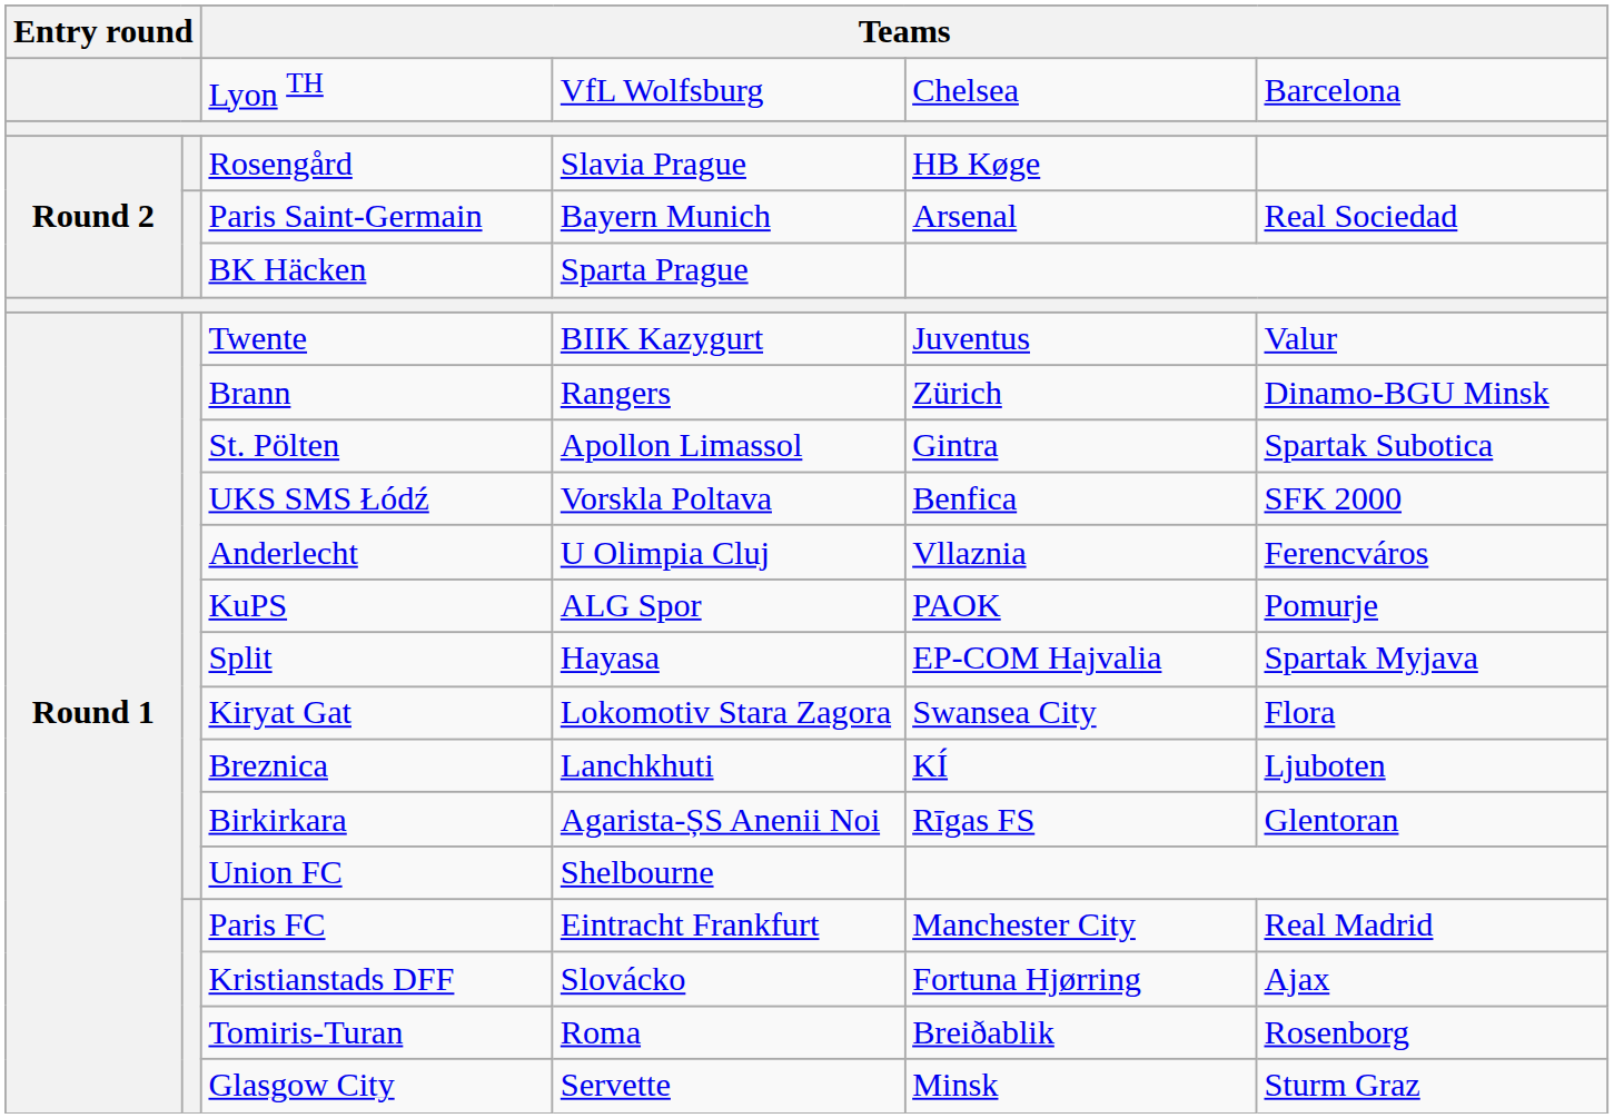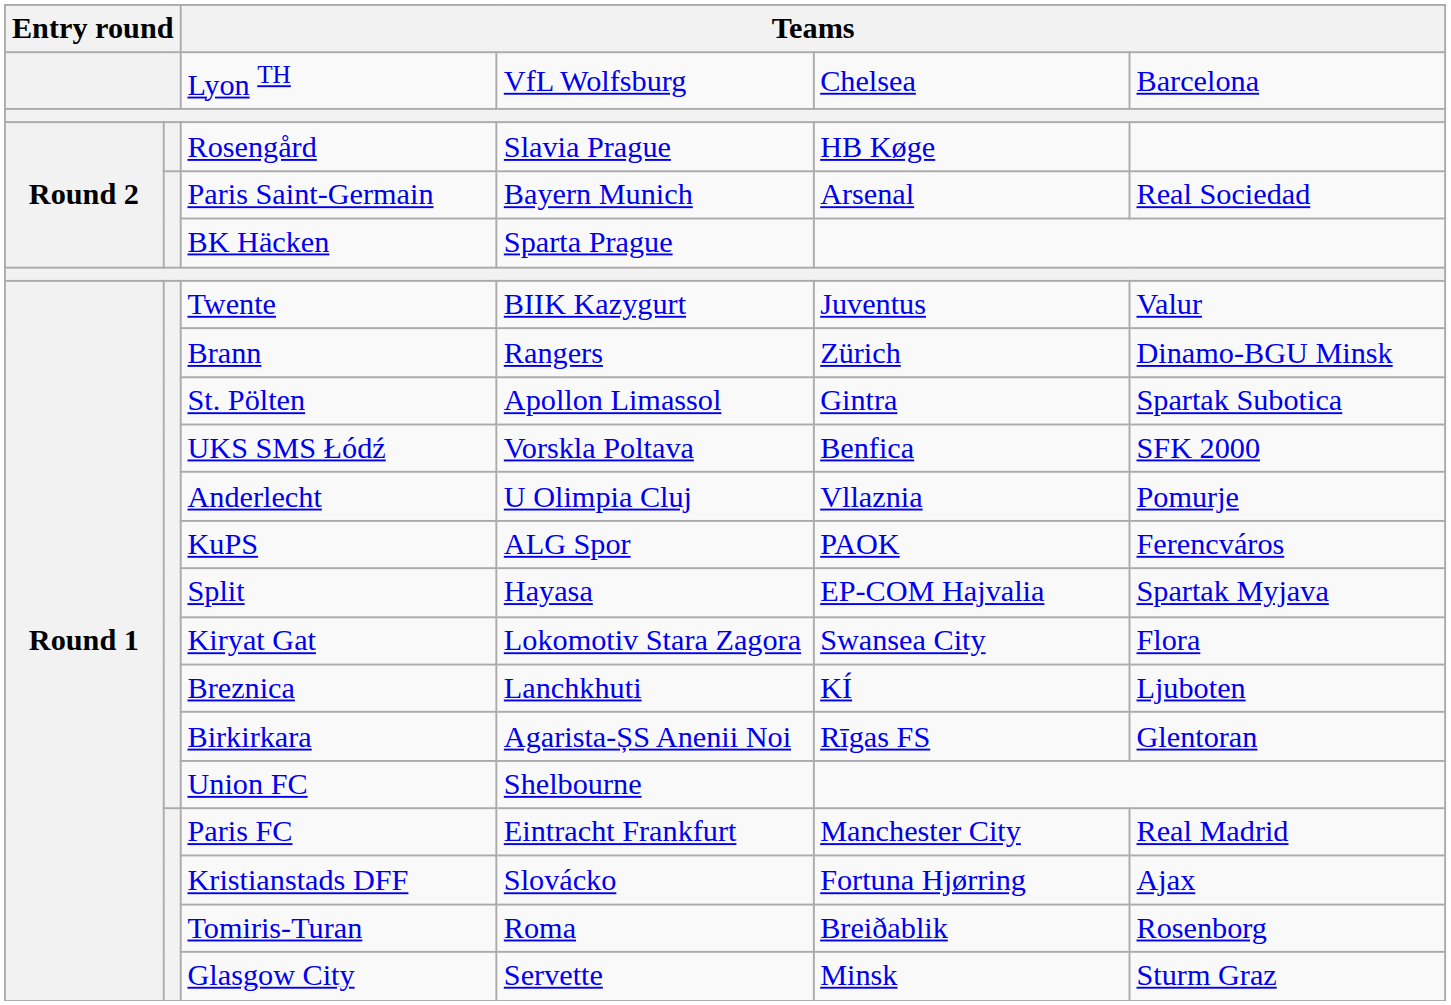 <table class="wikitable">
 <tr>
 <th colspan="2">Entry round</th>
 <th colspan="4">Teams</th>
 </tr>
 <tr>
 <th colspan="2"><a href='#'></a></th>
 <td style="min-width:10em"> <a href='#'>Lyon</a>  <sup><a href='#'>TH</a></sup></td>
 <td style="min-width:10em"> <a href='#'>VfL Wolfsburg</a> </td>
 <td style="min-width:10em"> <a href='#'>Chelsea</a> </td>
 <td style="min-width:10em"> <a href='#'>Barcelona</a> </td>
 </tr>
 <tr>
 <th colspan="6"></th>
 </tr>
 <tr>
 <th rowspan="3">Round 2</th>
 <th></th>
 <td> <a href='#'>Rosengård</a> </td>
 <td> <a href='#'>Slavia Prague</a> </td>
 <td> <a href='#'>HB Køge</a> </td>
 <td colspan=2></td>
 </tr>
 <tr>
 <th rowspan="2"></th>
 <td> <a href='#'>Paris Saint-Germain</a> </td>
 <td> <a href='#'>Bayern Munich</a> </td>
 <td> <a href='#'>Arsenal</a> </td>
 <td> <a href='#'>Real Sociedad</a> </td>
 </tr>
 <tr>
 <td> <a href='#'>BK Häcken</a> </td>
 <td> <a href='#'>Sparta Prague</a> </td>
 <td colspan="2"></td>
 </tr>
 <tr>
 <th colspan="6"></th>
 </tr>
 <tr>
 <th rowspan="15">Round 1</th>
 <th rowspan="11"></th>
 <td> <a href='#'>Twente</a> </td>
 <td> <a href='#'>BIIK Kazygurt</a> </td>
 <td> <a href='#'>Juventus</a> </td>
 <td> <a href='#'>Valur</a> </td>
 </tr>
 <tr>
 <td> <a href='#'>Brann</a> </td>
 <td> <a href='#'>Rangers</a> </td>
 <td> <a href='#'>Zürich</a> </td>
 <td> <a href='#'>Dinamo-BGU Minsk</a> </td>
 </tr>
 <tr>
 <td> <a href='#'>St. Pölten</a> </td>
 <td> <a href='#'>Apollon Limassol</a> </td>
 <td> <a href='#'>Gintra</a> </td>
 <td> <a href='#'>Spartak Subotica</a> </td>
 </tr>
 <tr>
 <td> <a href='#'>UKS SMS Łódź</a> </td>
 <td> <a href='#'>Vorskla Poltava</a> </td>
 <td> <a href='#'>Benfica</a> </td>
 <td> <a href='#'>SFK 2000</a> </td>
 </tr>
 <tr>
 <td> <a href='#'>Anderlecht</a> </td>
 <td> <a href='#'>U Olimpia Cluj</a> </td>
 <td> <a href='#'>Vllaznia</a> </td>
-<td> <a href='#'>Ferencváros</a> </td>
+<td> <a href='#'>Pomurje</a> </td>
 </tr>
 <tr>
 <td> <a href='#'>KuPS</a> </td>
 <td> <a href='#'>ALG Spor</a> </td>
 <td> <a href='#'>PAOK</a> </td>
-<td> <a href='#'>Pomurje</a> </td>
+<td> <a href='#'>Ferencváros</a> </td>
 </tr>
 <tr>
 <td> <a href='#'>Split</a> </td>
 <td> <a href='#'>Hayasa</a> </td>
 <td> <a href='#'>EP-COM Hajvalia</a> </td>
 <td> <a href='#'>Spartak Myjava</a> </td>
 </tr>
 <tr>
 <td> <a href='#'>Kiryat Gat</a> </td>
 <td> <a href='#'>Lokomotiv Stara Zagora</a> </td>
 <td> <a href='#'>Swansea City</a> </td>
 <td> <a href='#'>Flora</a> </td>
 </tr>
 <tr>
 <td> <a href='#'>Breznica</a> </td>
 <td> <a href='#'>Lanchkhuti</a> </td>
 <td> <a href='#'>KÍ</a> </td>
 <td> <a href='#'>Ljuboten</a> </td>
 </tr>
 <tr>
 <td> <a href='#'>Birkirkara</a> </td>
 <td> <a href='#'>Agarista-ȘS Anenii Noi</a> </td>
 <td> <a href='#'>Rīgas FS</a> </td>
 <td> <a href='#'>Glentoran</a> </td>
 </tr>
 <tr>
 <td> <a href='#'>Union FC</a> </td>
 <td> <a href='#'>Shelbourne</a> </td>
 </tr>
 <tr>
 <th rowspan="4"></th>
 <td> <a href='#'>Paris FC</a> </td>
 <td> <a href='#'>Eintracht Frankfurt</a> </td>
 <td> <a href='#'>Manchester City</a> </td>
 <td> <a href='#'>Real Madrid</a> </td>
 </tr>
 <tr>
 <td> <a href='#'>Kristianstads DFF</a> </td>
 <td> <a href='#'>Slovácko</a> </td>
 <td> <a href='#'>Fortuna Hjørring</a> </td>
 <td> <a href='#'>Ajax</a> </td>
 </tr>
 <tr>
 <td> <a href='#'>Tomiris-Turan</a> </td>
 <td> <a href='#'>Roma</a> </td>
 <td> <a href='#'>Breiðablik</a> </td>
 <td> <a href='#'>Rosenborg</a> </td>
 </tr>
 <tr>
 <td> <a href='#'>Glasgow City</a> </td>
 <td> <a href='#'>Servette</a> </td>
 <td> <a href='#'>Minsk</a> </td>
 <td> <a href='#'>Sturm Graz</a> </td>
 </tr>
 </table>
